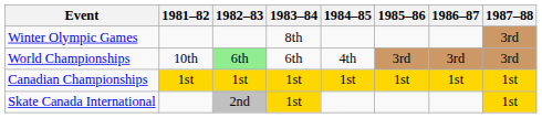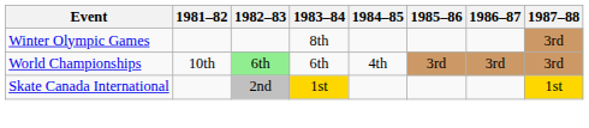 <table class="wikitable">
 <tr>
 <th>Event</th>
 <th>1981–82</th>
 <th>1982–83</th>
 <th>1983–84</th>
 <th>1984–85</th>
 <th>1985–86</th>
 <th>1986–87</th>
 <th>1987–88</th>
 </tr>
 <tr>
 <td><a href='#'>Winter Olympic Games</a></td>
 <td></td>
 <td></td>
 <td align="center">8th</td>
 <td></td>
 <td></td>
 <td></td>
 <td align="center" bgcolor="cc9966">3rd</td>
 </tr>
 <tr>
 <td><a href='#'>World Championships</a></td>
 <td align="center">10th</td>
 <td align="center" style="background: lightgreen;">6th</td>
 <td align="center">6th</td>
 <td align="center">4th</td>
 <td align="center" bgcolor="cc9966">3rd</td>
 <td align="center" bgcolor="cc9966">3rd</td>
 <td align="center" bgcolor="cc9966">3rd</td>
 </tr>
 <tr>
-<td><a href='#'>Canadian Championships</a></td>
-<td align="center" bgcolor="gold">1st</td>
-<td align="center" bgcolor="gold">1st</td>
-<td align="center" bgcolor="gold">1st</td>
-<td align="center" bgcolor="gold">1st</td>
-<td align="center" bgcolor="gold">1st</td>
-<td align="center" bgcolor="gold">1st</td>
-<td align="center" bgcolor="gold">1st</td>
-</tr>
-<tr>
 <td><a href='#'>Skate Canada International</a></td>
 <td></td>
 <td align="center" bgcolor="silver">2nd</td>
 <td align="center" bgcolor="gold">1st</td>
 <td></td>
 <td></td>
 <td></td>
 <td align="center" bgcolor="gold">1st</td>
 </tr>
 </table>
